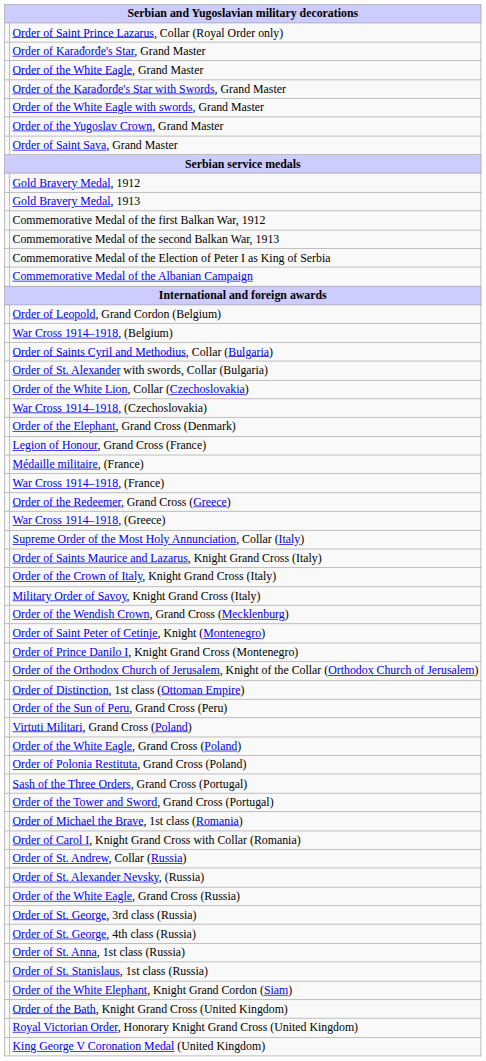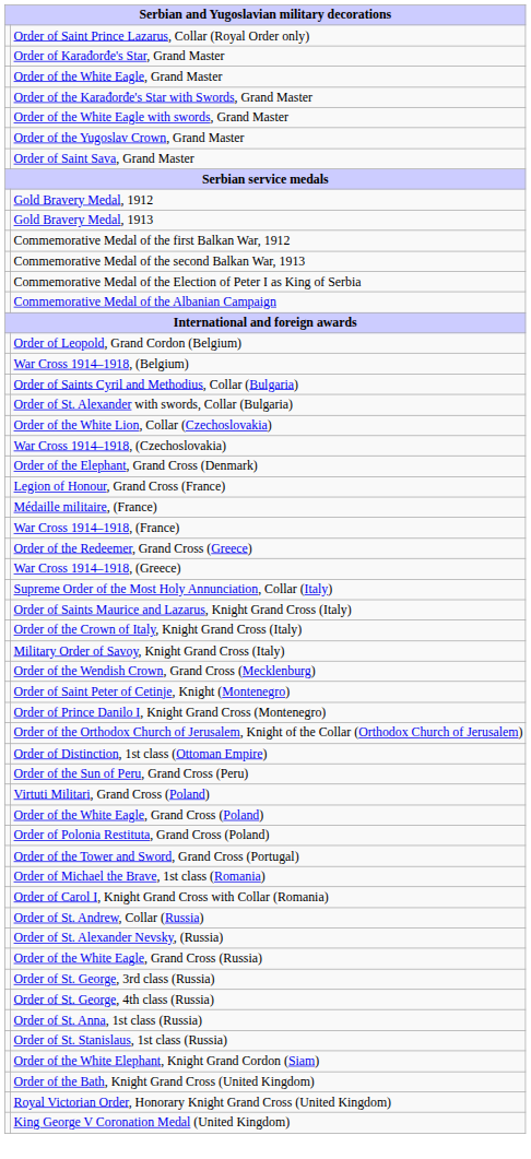 <table class="wikitable">
 <tr style="background:#ccf; text-align:center;">
 <td colspan=2><strong>Serbian and Yugoslavian military decorations</strong></td>
 </tr>
 <tr>
 <td></td>
 <td><a href='#'>Order of Saint Prince Lazarus</a>, Collar (Royal Order only)</td>
 </tr>
 <tr>
 <td></td>
 <td><a href='#'>Order of Karađorđe's Star</a>, Grand Master</td>
 </tr>
 <tr>
 <td></td>
 <td><a href='#'>Order of the White Eagle</a>, Grand Master</td>
 </tr>
 <tr>
 <td></td>
 <td><a href='#'>Order of the Karađorđe's Star with Swords</a>, Grand Master</td>
 </tr>
 <tr>
 <td></td>
 <td><a href='#'>Order of the White Eagle with swords</a>, Grand Master</td>
 </tr>
 <tr>
 <td></td>
 <td><a href='#'>Order of the Yugoslav Crown</a>, Grand Master</td>
 </tr>
 <tr>
 <td></td>
 <td><a href='#'>Order of Saint Sava</a>, Grand Master</td>
 </tr>
 <tr style="background:#ccf; text-align:center;">
 <td colspan=2><strong>Serbian service medals</strong></td>
 </tr>
 <tr>
 <td></td>
 <td><a href='#'>Gold Bravery Medal</a>, 1912</td>
 </tr>
 <tr>
 <td></td>
 <td><a href='#'>Gold Bravery Medal</a>, 1913</td>
 </tr>
 <tr>
 <td></td>
 <td>Commemorative Medal of the first Balkan War, 1912</td>
 </tr>
 <tr>
 <td></td>
 <td>Commemorative Medal of the second Balkan War, 1913</td>
 </tr>
 <tr>
 <td></td>
 <td>Commemorative Medal of the Election of Peter I as King of Serbia</td>
 </tr>
 <tr>
 <td></td>
 <td><a href='#'>Commemorative Medal of the Albanian Campaign</a></td>
 </tr>
 <tr style="background:#ccf; text-align:center;">
 <td colspan=2><strong>International and foreign awards</strong></td>
 </tr>
 <tr>
 <td></td>
 <td><a href='#'>Order of Leopold</a>, Grand Cordon (Belgium)</td>
 </tr>
 <tr>
 <td></td>
 <td><a href='#'>War Cross 1914–1918</a>, (Belgium)</td>
 </tr>
 <tr>
 <td></td>
 <td><a href='#'>Order of Saints Cyril and Methodius</a>, Collar (<a href='#'>Bulgaria</a>)</td>
 </tr>
 <tr>
 <td></td>
 <td><a href='#'>Order of St. Alexander</a> with swords, Collar (Bulgaria)</td>
 </tr>
 <tr>
 <td></td>
 <td><a href='#'>Order of the White Lion</a>, Collar (<a href='#'>Czechoslovakia</a>)</td>
 </tr>
 <tr>
 <td></td>
 <td><a href='#'>War Cross 1914–1918</a>, (Czechoslovakia)</td>
 </tr>
 <tr>
 <td></td>
 <td><a href='#'>Order of the Elephant</a>, Grand Cross (Denmark)</td>
 </tr>
 <tr>
 <td></td>
 <td><a href='#'>Legion of Honour</a>, Grand Cross (France)</td>
 </tr>
 <tr>
 <td></td>
 <td><a href='#'>Médaille militaire</a>, (France)</td>
 </tr>
 <tr>
 <td></td>
 <td><a href='#'>War Cross 1914–1918</a>, (France)</td>
 </tr>
 <tr>
 <td></td>
 <td><a href='#'>Order of the Redeemer</a>, Grand Cross (<a href='#'>Greece</a>)</td>
 </tr>
 <tr>
 <td></td>
 <td><a href='#'>War Cross 1914–1918</a>, (Greece)</td>
 </tr>
 <tr>
 <td></td>
 <td><a href='#'>Supreme Order of the Most Holy Annunciation</a>, Collar (<a href='#'>Italy</a>)</td>
 </tr>
 <tr>
 <td></td>
 <td><a href='#'>Order of Saints Maurice and Lazarus</a>, Knight Grand Cross (Italy)</td>
 </tr>
 <tr>
 <td></td>
 <td><a href='#'>Order of the Crown of Italy</a>, Knight Grand Cross (Italy)</td>
 </tr>
 <tr>
 <td></td>
 <td><a href='#'>Military Order of Savoy</a>, Knight Grand Cross (Italy)</td>
 </tr>
 <tr>
 <td></td>
 <td><a href='#'>Order of the Wendish Crown</a>, Grand Cross (<a href='#'>Mecklenburg</a>)</td>
 </tr>
 <tr>
 <td></td>
 <td><a href='#'>Order of Saint Peter of Cetinje</a>, Knight (<a href='#'>Montenegro</a>)</td>
 </tr>
 <tr>
 <td></td>
 <td><a href='#'>Order of Prince Danilo I</a>, Knight Grand Cross (Montenegro)</td>
 </tr>
 <tr>
 <td></td>
 <td><a href='#'>Order of the Orthodox Church of Jerusalem</a>, Knight of the Collar (<a href='#'>Orthodox Church of Jerusalem</a>)</td>
 </tr>
 <tr>
 <td></td>
 <td><a href='#'>Order of Distinction</a>, 1st class (<a href='#'>Ottoman Empire</a>)</td>
 </tr>
 <tr>
 <td></td>
 <td><a href='#'>Order of the Sun of Peru</a>, Grand Cross (Peru)</td>
 </tr>
 <tr>
 <td></td>
 <td><a href='#'>Virtuti Militari</a>, Grand Cross (<a href='#'>Poland</a>)</td>
 </tr>
 <tr>
 <td></td>
 <td><a href='#'>Order of the White Eagle</a>, Grand Cross (<a href='#'>Poland</a>)</td>
 </tr>
 <tr>
 <td></td>
 <td><a href='#'>Order of Polonia Restituta</a>, Grand Cross (Poland)</td>
 </tr>
 <tr>
 <td></td>
-<td><a href='#'>Sash of the Three Orders</a>, Grand Cross (Portugal)</td>
-</tr>
-<tr>
-<td></td>
 <td><a href='#'>Order of the Tower and Sword</a>, Grand Cross (Portugal)</td>
 </tr>
 <tr>
 <td></td>
 <td><a href='#'>Order of Michael the Brave</a>, 1st class (<a href='#'>Romania</a>)</td>
 </tr>
 <tr>
 <td></td>
 <td><a href='#'>Order of Carol I</a>, Knight Grand Cross with Collar (Romania)</td>
 </tr>
 <tr>
 <td></td>
 <td><a href='#'>Order of St. Andrew</a>, Collar (<a href='#'>Russia</a>)</td>
 </tr>
 <tr>
 <td></td>
 <td><a href='#'>Order of St. Alexander Nevsky</a>, (Russia)</td>
 </tr>
 <tr>
 <td></td>
 <td><a href='#'>Order of the White Eagle</a>, Grand Cross (Russia)</td>
 </tr>
 <tr>
 <td></td>
 <td><a href='#'>Order of St. George</a>, 3rd class (Russia)</td>
 </tr>
 <tr>
 <td></td>
 <td><a href='#'>Order of St. George</a>, 4th class (Russia)</td>
 </tr>
 <tr>
 <td></td>
 <td><a href='#'>Order of St. Anna</a>, 1st class (Russia)</td>
 </tr>
 <tr>
 <td></td>
 <td><a href='#'>Order of St. Stanislaus</a>, 1st class (Russia)</td>
 </tr>
 <tr>
 <td></td>
 <td><a href='#'>Order of the White Elephant</a>, Knight Grand Cordon (<a href='#'>Siam</a>)</td>
 </tr>
 <tr>
 <td></td>
 <td><a href='#'>Order of the Bath</a>, Knight Grand Cross (United Kingdom)</td>
 </tr>
 <tr>
 <td></td>
 <td><a href='#'>Royal Victorian Order</a>, Honorary Knight Grand Cross (United Kingdom)</td>
 </tr>
 <tr>
 <td></td>
 <td><a href='#'>King George V Coronation Medal</a> (United Kingdom)</td>
 </tr>
 </table>
